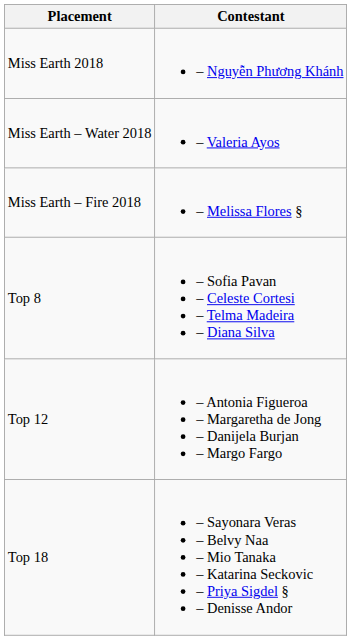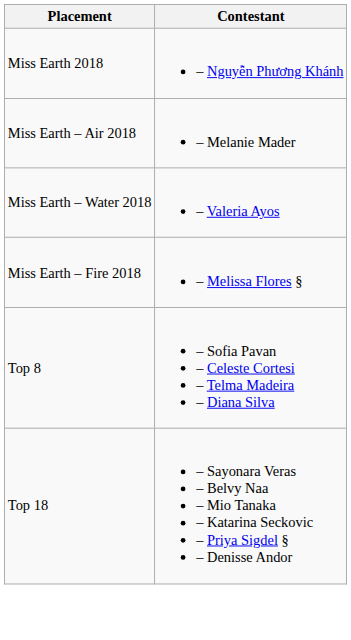 <table class="wikitable sortable" style="font-size: 95%">
 <tr>
 <th>Placement</th>
 <th>Contestant</th>
 </tr>
 <tr>
 <td>Miss Earth 2018</td>
 <td><br><ul><li> – <a href='#'>Nguyễn Phương Khánh</a></li></ul></td>
+</tr>
+<tr>
+<td>Miss Earth – Air 2018</td>
+<td><br><ul><li> – Melanie Mader</li></ul></td>
 </tr>
 <tr>
 <td>Miss Earth – Water 2018</td>
 <td><br><ul><li> – <a href='#'>Valeria Ayos</a></li></ul></td>
 </tr>
 <tr>
 <td>Miss Earth – Fire 2018</td>
 <td><br><ul><li> – <a href='#'>Melissa Flores</a> §</li></ul></td>
 </tr>
 <tr>
 <td>Top 8</td>
 <td><br><ul><li> – Sofia Pavan</li><li> – <a href='#'>Celeste Cortesi</a></li><li> – <a href='#'>Telma Madeira</a></li><li> – <a href='#'>Diana Silva</a></li></ul></td>
 </tr>
 <tr>
-<td>Top 12</td>
-<td><br><ul><li> – Antonia Figueroa</li><li> – Margaretha de Jong</li><li> – Danijela Burjan</li><li> – Margo Fargo</li></ul></td>
-</tr>
-<tr>
 <td>Top 18</td>
 <td><br><ul><li> – Sayonara Veras</li><li> – Belvy Naa</li><li> – Mio Tanaka</li><li> – Katarina Seckovic</li><li> – <a href='#'>Priya Sigdel</a> §</li><li> – Denisse Andor</li></ul></td>
 </tr>
 </table>
